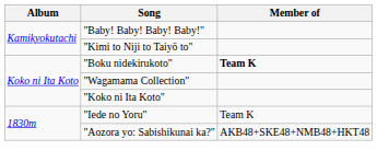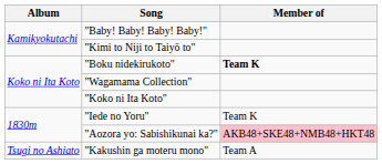 <table class="wikitable">
 <tr>
 <th>Album</th>
 <th>Song</th>
 <th>Member of</th>
 </tr>
 <tr>
 <td rowspan="2"><em><a href='#'>Kamikyokutachi</a></em></td>
 <td>"Baby! Baby! Baby! Baby!"</td>
 <td></td>
 </tr>
 <tr>
 <td>"Kimi to Niji to Taiyō to"</td>
 <td></td>
 </tr>
 <tr>
 <td rowspan="3"><em><a href='#'>Koko ni Ita Koto</a></em></td>
 <td>"Boku nidekirukoto"</td>
 <td><strong>Team K</strong></td>
 </tr>
 <tr>
 <td>"Wagamama Collection"</td>
 <td></td>
 </tr>
 <tr>
 <td>"Koko ni Ita Koto"</td>
 <td></td>
 </tr>
 <tr>
 <td rowspan="2"><em><a href='#'>1830m</a></em></td>
 <td>"Iede no Yoru"</td>
 <td>Team K</td>
 </tr>
 <tr>
 <td>"Aozora yo: Sabishikunai ka?"</td>
-<td>AKB48+SKE48+NMB48+HKT48</td>
+<td style="background: pink;">AKB48+SKE48+NMB48+HKT48</td>
+</tr>
+<tr>
+<td><em><a href='#'>Tsugi no Ashiato</a></em></td>
+<td>"Kakushin ga moteru mono"</td>
+<td>Team A</td>
 </tr>
 </table>
